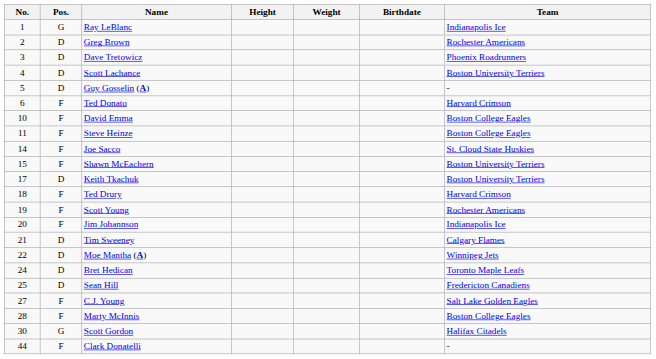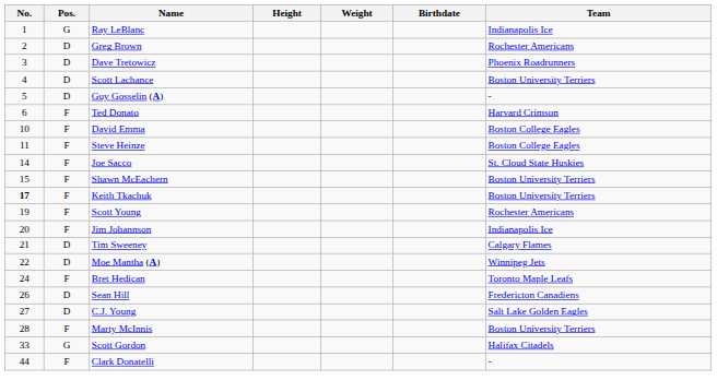 <table class="wikitable sortable" width="80%" style="font-size: 90%; text-align: center;">
 <tr>
 <th>No.</th>
 <th>Pos.</th>
 <th>Name</th>
 <th>Height</th>
 <th>Weight</th>
 <th>Birthdate</th>
 <th>Team</th>
 </tr>
 <tr>
 <td>1</td>
 <td>G</td>
 <td style="text-align:left;"><a href='#'>Ray LeBlanc</a></td>
 <td></td>
 <td></td>
 <td style="text-align:right;"></td>
 <td style="text-align:left;"> <a href='#'>Indianapolis Ice</a></td>
 </tr>
 <tr>
 <td>2</td>
 <td>D</td>
 <td style="text-align:left;"><a href='#'>Greg Brown</a></td>
 <td></td>
 <td></td>
 <td style="text-align:right;"></td>
 <td style="text-align:left;"> <a href='#'>Rochester Americans</a></td>
 </tr>
 <tr>
 <td>3</td>
 <td>D</td>
 <td style="text-align:left;"><a href='#'>Dave Tretowicz</a></td>
 <td></td>
 <td></td>
 <td style="text-align:right;"></td>
 <td style="text-align:left;"> <a href='#'>Phoenix Roadrunners</a></td>
 </tr>
 <tr>
 <td>4</td>
 <td>D</td>
 <td style="text-align:left;"><a href='#'>Scott Lachance</a></td>
 <td></td>
 <td></td>
 <td style="text-align:right;"></td>
 <td style="text-align:left;"> <a href='#'>Boston University Terriers</a></td>
 </tr>
 <tr>
 <td>5</td>
 <td>D</td>
 <td style="text-align:left;"><a href='#'>Guy Gosselin</a> (<strong><a href='#'>A</a></strong>)</td>
 <td></td>
 <td></td>
 <td style="text-align:right;"></td>
 <td style="text-align:left;">-</td>
 </tr>
 <tr>
 <td>6</td>
 <td>F</td>
 <td style="text-align:left;"><a href='#'>Ted Donato</a></td>
 <td></td>
 <td></td>
 <td style="text-align:right;"></td>
 <td style="text-align:left;"> <a href='#'>Harvard Crimson</a></td>
 </tr>
 <tr>
 <td>10</td>
 <td>F</td>
 <td style="text-align:left;"><a href='#'>David Emma</a></td>
 <td></td>
 <td></td>
 <td style="text-align:right;"></td>
 <td style="text-align:left;"> <a href='#'>Boston College Eagles</a></td>
 </tr>
 <tr>
 <td>11</td>
 <td>F</td>
 <td style="text-align:left;"><a href='#'>Steve Heinze</a></td>
 <td></td>
 <td></td>
 <td style="text-align:right;"></td>
 <td style="text-align:left;"> <a href='#'>Boston College Eagles</a></td>
 </tr>
 <tr>
 <td>14</td>
 <td>F</td>
 <td style="text-align:left;"><a href='#'>Joe Sacco</a></td>
 <td></td>
 <td></td>
 <td style="text-align:right;"></td>
 <td style="text-align:left;"> <a href='#'>St. Cloud State Huskies</a></td>
 </tr>
 <tr>
 <td>15</td>
 <td>F</td>
 <td style="text-align:left;"><a href='#'>Shawn McEachern</a></td>
 <td></td>
 <td></td>
 <td style="text-align:right;"></td>
 <td style="text-align:left;"> <a href='#'>Boston University Terriers</a></td>
 </tr>
 <tr>
-<td>17</td>
-<td>D</td>
+<td><strong>17</strong></td>
+<td>F</td>
 <td style="text-align:left;"><a href='#'>Keith Tkachuk</a></td>
 <td></td>
 <td></td>
 <td style="text-align:right;"></td>
 <td style="text-align:left;"> <a href='#'>Boston University Terriers</a></td>
-</tr>
-<tr>
-<td>18</td>
-<td>F</td>
-<td style="text-align:left;"><a href='#'>Ted Drury</a></td>
-<td></td>
-<td></td>
-<td style="text-align:right;"></td>
-<td style="text-align:left;"> <a href='#'>Harvard Crimson</a></td>
 </tr>
 <tr>
 <td>19</td>
 <td>F</td>
 <td style="text-align:left;"><a href='#'>Scott Young</a></td>
 <td></td>
 <td></td>
 <td style="text-align:right;"></td>
 <td style="text-align:left;"> <a href='#'>Rochester Americans</a></td>
 </tr>
 <tr>
 <td>20</td>
 <td>F</td>
 <td style="text-align:left;"><a href='#'>Jim Johannson</a></td>
 <td></td>
 <td></td>
 <td style="text-align:right;"></td>
 <td style="text-align:left;"> <a href='#'>Indianapolis Ice</a></td>
 </tr>
 <tr>
 <td>21</td>
 <td>D</td>
 <td style="text-align:left;"><a href='#'>Tim Sweeney</a></td>
 <td></td>
 <td></td>
 <td style="text-align:right;"></td>
 <td style="text-align:left;"> <a href='#'>Calgary Flames</a></td>
 </tr>
 <tr>
 <td>22</td>
 <td>D</td>
 <td style="text-align:left;"><a href='#'>Moe Mantha</a> (<strong><a href='#'>A</a></strong>)</td>
 <td></td>
 <td></td>
 <td style="text-align:right;"></td>
 <td style="text-align:left;"> <a href='#'>Winnipeg Jets</a></td>
 </tr>
 <tr>
 <td>24</td>
-<td>D</td>
+<td>F</td>
 <td style="text-align:left;"><a href='#'>Bret Hedican</a></td>
 <td></td>
 <td></td>
 <td style="text-align:right;"></td>
 <td style="text-align:left;"> <a href='#'>Toronto Maple Leafs</a></td>
 </tr>
 <tr>
-<td>25</td>
+<td>26</td>
 <td>D</td>
 <td style="text-align:left;"><a href='#'>Sean Hill</a></td>
 <td></td>
 <td></td>
 <td style="text-align:right;"></td>
 <td style="text-align:left;"> <a href='#'>Fredericton Canadiens</a></td>
 </tr>
 <tr>
 <td>27</td>
-<td>F</td>
+<td>D</td>
 <td style="text-align:left;"><a href='#'>C.J. Young</a></td>
 <td></td>
 <td></td>
 <td style="text-align:right;"></td>
 <td style="text-align:left;"> <a href='#'>Salt Lake Golden Eagles</a></td>
 </tr>
 <tr>
 <td>28</td>
 <td>F</td>
 <td style="text-align:left;"><a href='#'>Marty McInnis</a></td>
 <td></td>
 <td></td>
 <td style="text-align:right;"></td>
-<td style="text-align:left;"> <a href='#'>Boston College Eagles</a></td>
+<td style="text-align:left;"> <a href='#'>Boston University Terriers</a></td>
 </tr>
 <tr>
-<td>30</td>
+<td>33</td>
 <td>G</td>
 <td style="text-align:left;"><a href='#'>Scott Gordon</a></td>
 <td></td>
 <td></td>
 <td style="text-align:right;"></td>
 <td style="text-align:left;"> <a href='#'>Halifax Citadels</a></td>
 </tr>
 <tr>
 <td>44</td>
 <td>F</td>
 <td style="text-align:left;"><a href='#'>Clark Donatelli</a></td>
 <td></td>
 <td></td>
 <td style="text-align:right;"></td>
 <td style="text-align:left;">-</td>
 </tr>
 </table>
